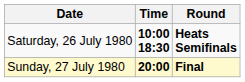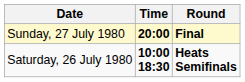 <table class="wikitable">
 <tr>
 <th>Date</th>
 <th>Time</th>
 <th>Round</th>
 </tr>
+<tr style=background:lemonchiffon>
+<td>Sunday, 27 July 1980</td>
+<td><strong>20:00</strong></td>
+<td><strong>Final</strong></td>
+</tr>
 <tr>
 <td>Saturday, 26 July 1980</td>
 <td><strong>10:00</strong><br><strong>18:30</strong></td>
 <td><strong>Heats</strong><br><strong>Semifinals</strong></td>
 </tr>
-<tr style=background:lemonchiffon>
-<td>Sunday, 27 July 1980</td>
-<td><strong>20:00</strong></td>
-<td><strong>Final</strong></td>
-</tr>
 </table>
